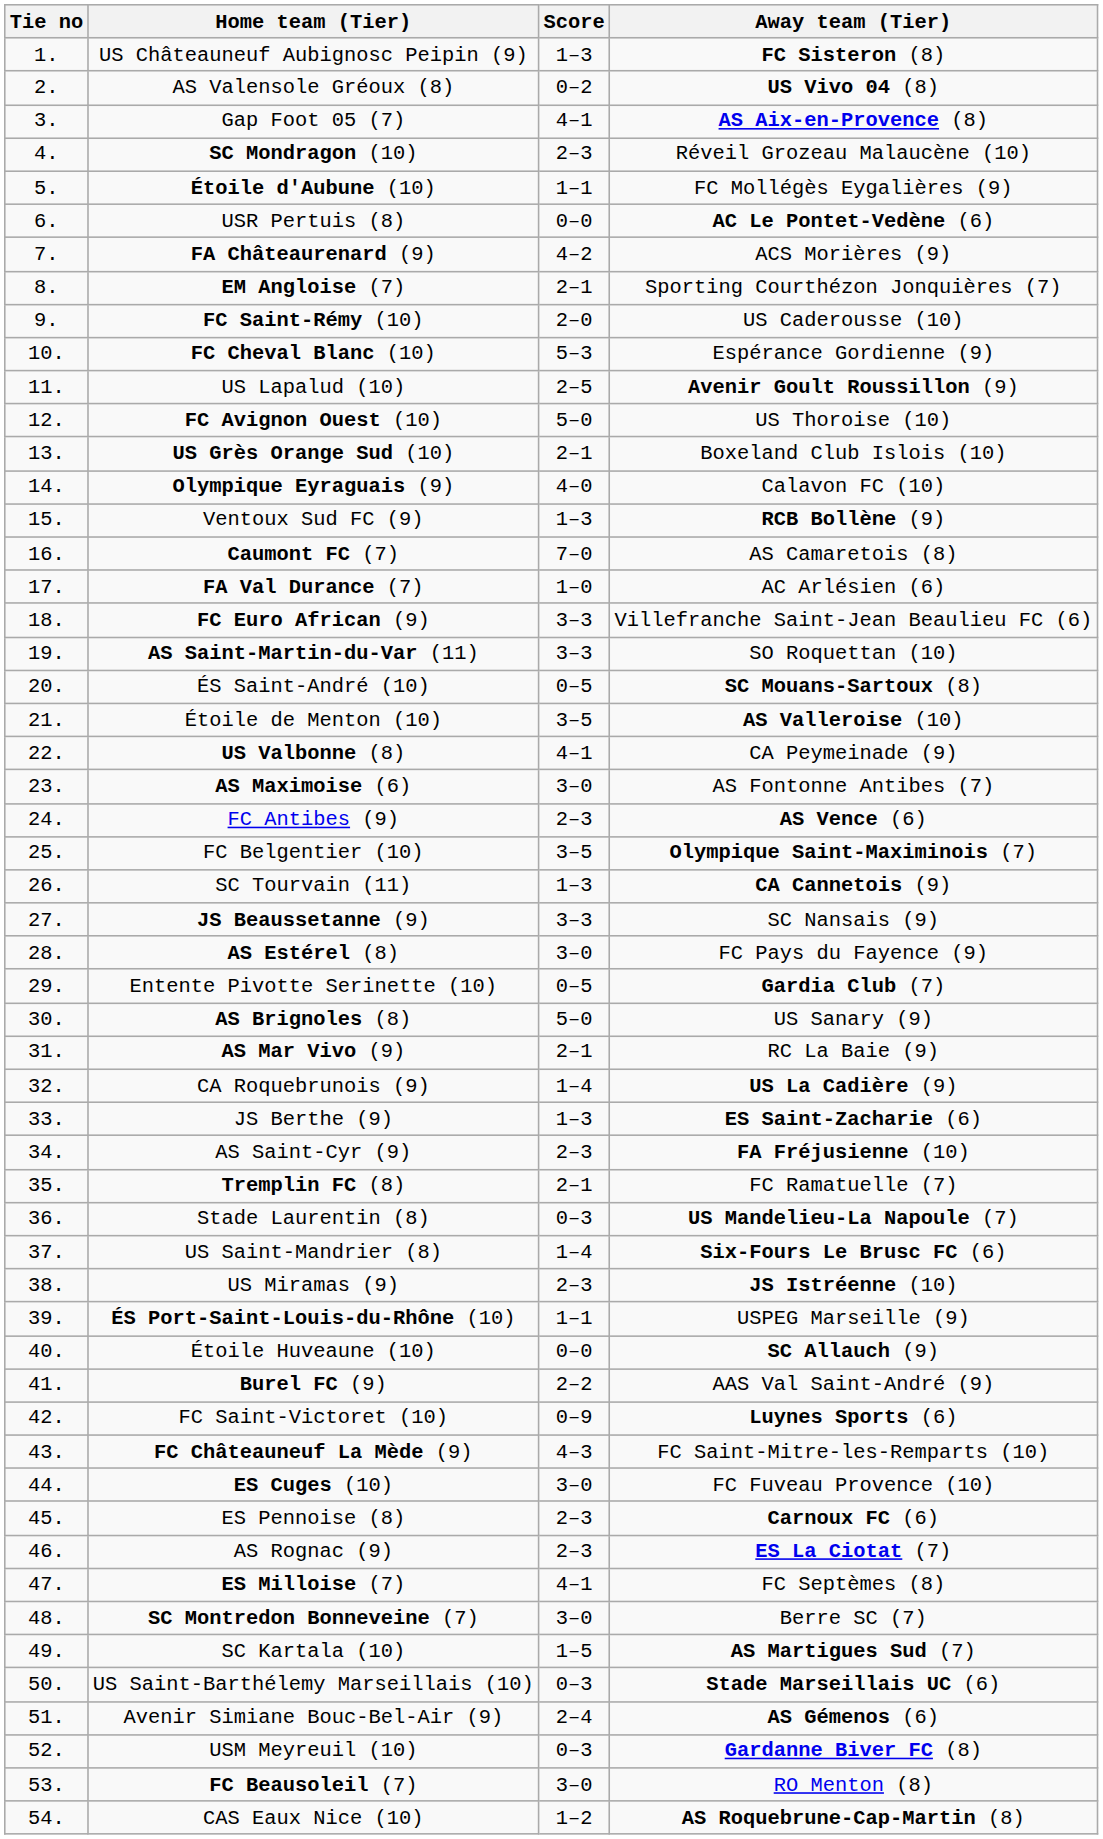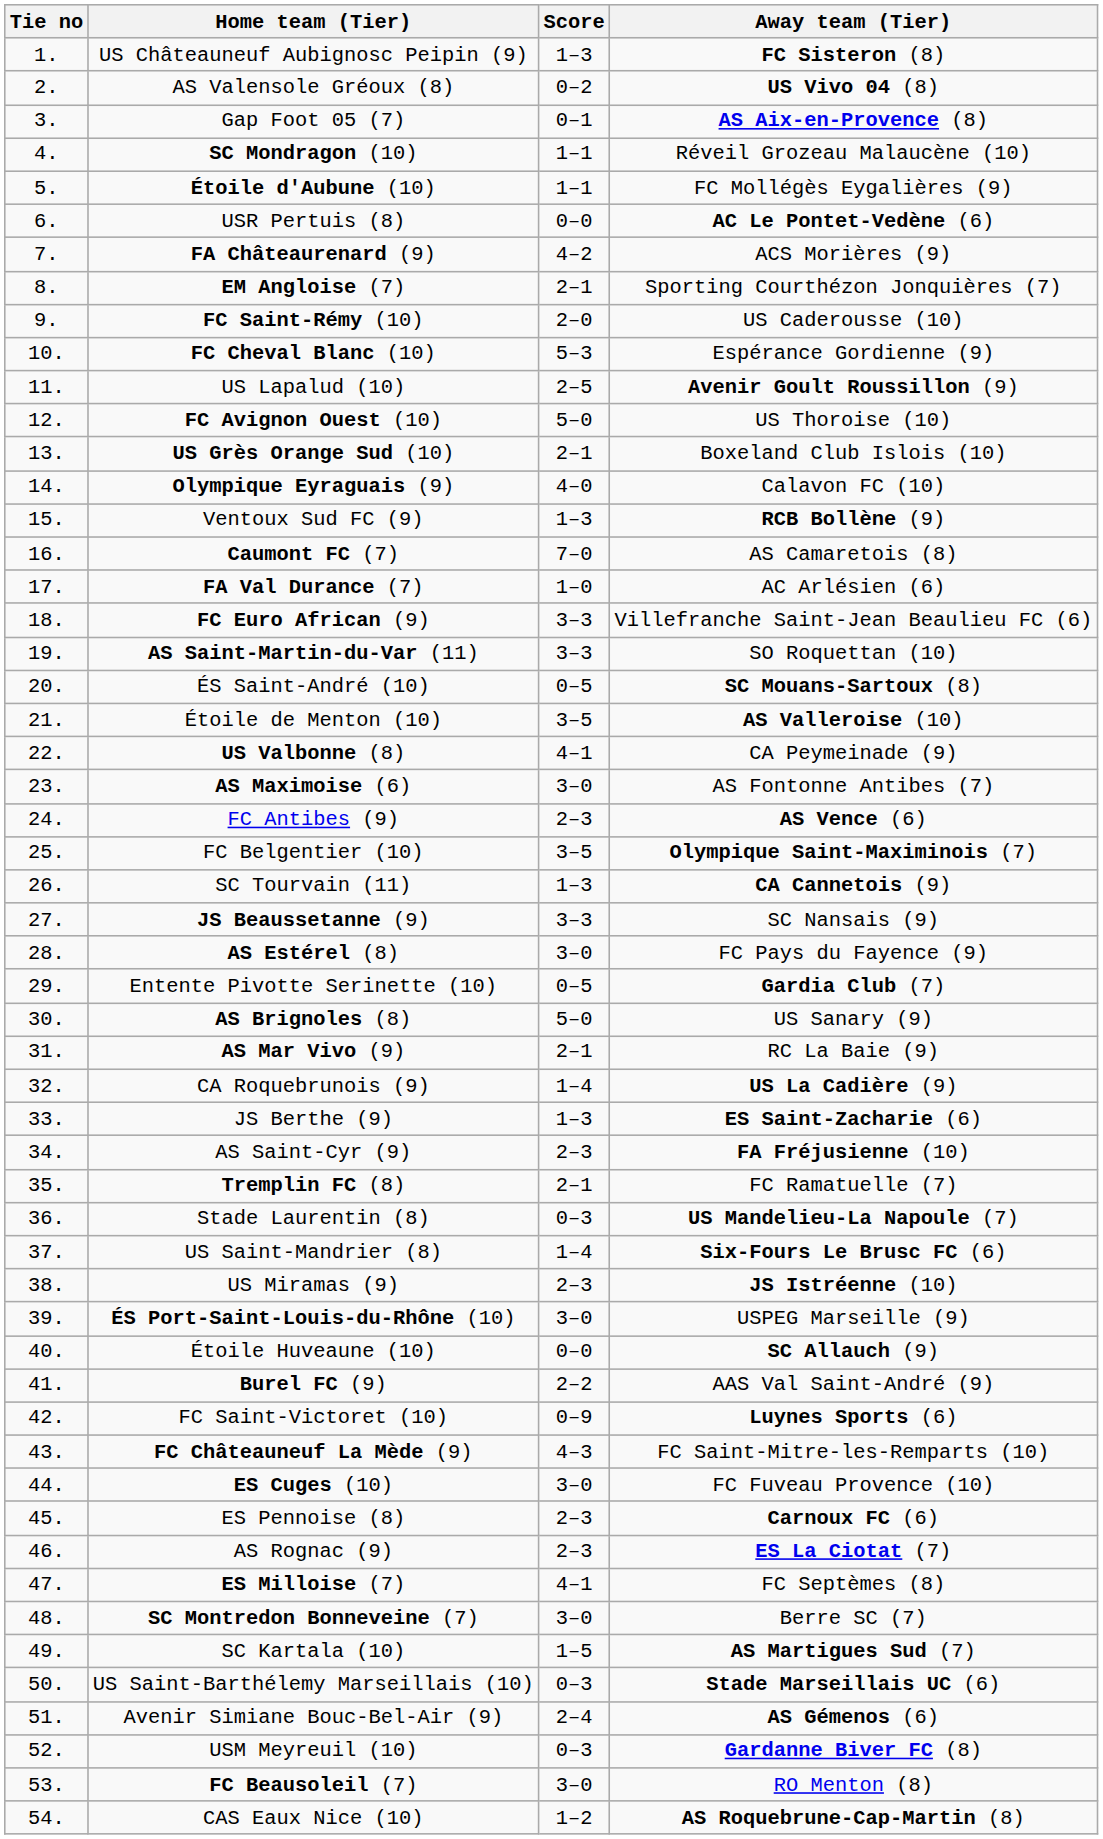 <table class="wikitable" style="text-align: center">
 <tr>
 <th>Tie no</th>
 <th>Home team (Tier)</th>
 <th>Score</th>
 <th>Away team (Tier)</th>
 </tr>
 <tr>
 <td>1.</td>
 <td>US Châteauneuf Aubignosc Peipin (9)</td>
 <td>1–3</td>
 <td><strong>FC Sisteron</strong> (8)</td>
 </tr>
 <tr>
 <td>2.</td>
 <td>AS Valensole Gréoux (8)</td>
 <td>0–2</td>
 <td><strong>US Vivo 04</strong> (8)</td>
 </tr>
 <tr>
 <td>3.</td>
 <td>Gap Foot 05 (7)</td>
-<td>4–1</td>
+<td>0–1</td>
 <td><strong><a href='#'>AS Aix-en-Provence</a></strong> (8)</td>
 </tr>
 <tr>
 <td>4.</td>
 <td><strong>SC Mondragon</strong> (10)</td>
-<td>2–3</td>
+<td>1–1 </td>
 <td>Réveil Grozeau Malaucène (10)</td>
 </tr>
 <tr>
 <td>5.</td>
 <td><strong>Étoile d'Aubune</strong> (10)</td>
 <td>1–1 </td>
 <td>FC Mollégès Eygalières (9)</td>
 </tr>
 <tr>
 <td>6.</td>
 <td>USR Pertuis (8)</td>
 <td>0–0 </td>
 <td><strong>AC Le Pontet-Vedène</strong> (6)</td>
 </tr>
 <tr>
 <td>7.</td>
 <td><strong>FA Châteaurenard</strong> (9)</td>
 <td>4–2</td>
 <td>ACS Morières (9)</td>
 </tr>
 <tr>
 <td>8.</td>
 <td><strong>EM Angloise</strong> (7)</td>
 <td>2–1</td>
 <td>Sporting Courthézon Jonquières (7)</td>
 </tr>
 <tr>
 <td>9.</td>
 <td><strong>FC Saint-Rémy</strong> (10)</td>
 <td>2–0</td>
 <td>US Caderousse (10)</td>
 </tr>
 <tr>
 <td>10.</td>
 <td><strong>FC Cheval Blanc</strong> (10)</td>
 <td>5–3</td>
 <td>Espérance Gordienne (9)</td>
 </tr>
 <tr>
 <td>11.</td>
 <td>US Lapalud (10)</td>
 <td>2–5</td>
 <td><strong>Avenir Goult Roussillon</strong> (9)</td>
 </tr>
 <tr>
 <td>12.</td>
 <td><strong>FC Avignon Ouest</strong> (10)</td>
 <td>5–0</td>
 <td>US Thoroise (10)</td>
 </tr>
 <tr>
 <td>13.</td>
 <td><strong>US Grès Orange Sud</strong> (10)</td>
 <td>2–1</td>
 <td>Boxeland Club Islois (10)</td>
 </tr>
 <tr>
 <td>14.</td>
 <td><strong>Olympique Eyraguais</strong> (9)</td>
 <td>4–0</td>
 <td>Calavon FC (10)</td>
 </tr>
 <tr>
 <td>15.</td>
 <td>Ventoux Sud FC (9)</td>
 <td>1–3</td>
 <td><strong>RCB Bollène</strong> (9)</td>
 </tr>
 <tr>
 <td>16.</td>
 <td><strong>Caumont FC</strong> (7)</td>
 <td>7–0</td>
 <td>AS Camaretois (8)</td>
 </tr>
 <tr>
 <td>17.</td>
 <td><strong>FA Val Durance</strong> (7)</td>
 <td>1–0</td>
 <td>AC Arlésien (6)</td>
 </tr>
 <tr>
 <td>18.</td>
 <td><strong>FC Euro African</strong> (9)</td>
 <td>3–3 </td>
 <td>Villefranche Saint-Jean Beaulieu FC (6)</td>
 </tr>
 <tr>
 <td>19.</td>
 <td><strong>AS Saint-Martin-du-Var</strong> (11)</td>
 <td>3–3 </td>
 <td>SO Roquettan (10)</td>
 </tr>
 <tr>
 <td>20.</td>
 <td>ÉS Saint-André (10)</td>
 <td>0–5</td>
 <td><strong>SC Mouans-Sartoux</strong> (8)</td>
 </tr>
 <tr>
 <td>21.</td>
 <td>Étoile de Menton (10)</td>
 <td>3–5</td>
 <td><strong>AS Valleroise</strong> (10)</td>
 </tr>
 <tr>
 <td>22.</td>
 <td><strong>US Valbonne</strong> (8)</td>
 <td>4–1</td>
 <td>CA Peymeinade (9)</td>
 </tr>
 <tr>
 <td>23.</td>
 <td><strong>AS Maximoise</strong> (6)</td>
 <td>3–0</td>
 <td>AS Fontonne Antibes (7)</td>
 </tr>
 <tr>
 <td>24.</td>
 <td><a href='#'>FC Antibes</a> (9)</td>
 <td>2–3</td>
 <td><strong>AS Vence</strong> (6)</td>
 </tr>
 <tr>
 <td>25.</td>
 <td>FC Belgentier (10)</td>
 <td>3–5</td>
 <td><strong>Olympique Saint-Maximinois</strong> (7)</td>
 </tr>
 <tr>
 <td>26.</td>
 <td>SC Tourvain (11)</td>
 <td>1–3</td>
 <td><strong>CA Cannetois</strong> (9)</td>
 </tr>
 <tr>
 <td>27.</td>
 <td><strong>JS Beaussetanne</strong> (9)</td>
 <td>3–3 </td>
 <td>SC Nansais (9)</td>
 </tr>
 <tr>
 <td>28.</td>
 <td><strong>AS Estérel</strong> (8)</td>
 <td>3–0</td>
 <td>FC Pays du Fayence (9)</td>
 </tr>
 <tr>
 <td>29.</td>
 <td>Entente Pivotte Serinette (10)</td>
 <td>0–5</td>
 <td><strong>Gardia Club</strong> (7)</td>
 </tr>
 <tr>
 <td>30.</td>
 <td><strong>AS Brignoles</strong> (8)</td>
 <td>5–0</td>
 <td>US Sanary (9)</td>
 </tr>
 <tr>
 <td>31.</td>
 <td><strong>AS Mar Vivo</strong> (9)</td>
 <td>2–1</td>
 <td>RC La Baie (9)</td>
 </tr>
 <tr>
 <td>32.</td>
 <td>CA Roquebrunois (9)</td>
 <td>1–4</td>
 <td><strong>US La Cadière</strong> (9)</td>
 </tr>
 <tr>
 <td>33.</td>
 <td>JS Berthe (9)</td>
 <td>1–3</td>
 <td><strong>ES Saint-Zacharie</strong> (6)</td>
 </tr>
 <tr>
 <td>34.</td>
 <td>AS Saint-Cyr (9)</td>
 <td>2–3</td>
 <td><strong>FA Fréjusienne</strong> (10)</td>
 </tr>
 <tr>
 <td>35.</td>
 <td><strong>Tremplin FC</strong> (8)</td>
 <td>2–1</td>
 <td>FC Ramatuelle (7)</td>
 </tr>
 <tr>
 <td>36.</td>
 <td>Stade Laurentin (8)</td>
 <td>0–3</td>
 <td><strong>US Mandelieu-La Napoule</strong> (7)</td>
 </tr>
 <tr>
 <td>37.</td>
 <td>US Saint-Mandrier (8)</td>
 <td>1–4</td>
 <td><strong>Six-Fours Le Brusc FC</strong> (6)</td>
 </tr>
 <tr>
 <td>38.</td>
 <td>US Miramas (9)</td>
 <td>2–3</td>
 <td><strong>JS Istréenne</strong> (10)</td>
 </tr>
 <tr>
 <td>39.</td>
 <td><strong>ÉS Port-Saint-Louis-du-Rhône</strong> (10)</td>
-<td>1–1 </td>
+<td>3–0</td>
 <td>USPEG Marseille (9)</td>
 </tr>
 <tr>
 <td>40.</td>
 <td>Étoile Huveaune (10)</td>
 <td>0–0 </td>
 <td><strong>SC Allauch</strong> (9)</td>
 </tr>
 <tr>
 <td>41.</td>
 <td><strong>Burel FC</strong> (9)</td>
 <td>2–2 </td>
 <td>AAS Val Saint-André (9)</td>
 </tr>
 <tr>
 <td>42.</td>
 <td>FC Saint-Victoret (10)</td>
 <td>0–9</td>
 <td><strong>Luynes Sports</strong> (6)</td>
 </tr>
 <tr>
 <td>43.</td>
 <td><strong>FC Châteauneuf La Mède</strong> (9)</td>
 <td>4–3</td>
 <td>FC Saint-Mitre-les-Remparts (10)</td>
 </tr>
 <tr>
 <td>44.</td>
 <td><strong>ES Cuges</strong> (10)</td>
 <td>3–0</td>
 <td>FC Fuveau Provence (10)</td>
 </tr>
 <tr>
 <td>45.</td>
 <td>ES Pennoise (8)</td>
 <td>2–3</td>
 <td><strong>Carnoux FC</strong> (6)</td>
 </tr>
 <tr>
 <td>46.</td>
 <td>AS Rognac (9)</td>
 <td>2–3</td>
 <td><strong><a href='#'>ES La Ciotat</a></strong> (7)</td>
 </tr>
 <tr>
 <td>47.</td>
 <td><strong>ES Milloise</strong> (7)</td>
 <td>4–1</td>
 <td>FC Septèmes (8)</td>
 </tr>
 <tr>
 <td>48.</td>
 <td><strong>SC Montredon Bonneveine</strong> (7)</td>
 <td>3–0</td>
 <td>Berre SC (7)</td>
 </tr>
 <tr>
 <td>49.</td>
 <td>SC Kartala (10)</td>
 <td>1–5</td>
 <td><strong>AS Martigues Sud</strong> (7)</td>
 </tr>
 <tr>
 <td>50.</td>
 <td>US Saint-Barthélemy Marseillais (10)</td>
 <td>0–3</td>
 <td><strong>Stade Marseillais UC</strong> (6)</td>
 </tr>
 <tr>
 <td>51.</td>
 <td>Avenir Simiane Bouc-Bel-Air (9)</td>
 <td>2–4</td>
 <td><strong>AS Gémenos</strong> (6)</td>
 </tr>
 <tr>
 <td>52.</td>
 <td>USM Meyreuil (10)</td>
 <td>0–3</td>
 <td><strong><a href='#'>Gardanne Biver FC</a></strong> (8)</td>
 </tr>
 <tr>
 <td>53.</td>
 <td><strong>FC Beausoleil</strong> (7)</td>
 <td>3–0</td>
 <td><a href='#'>RO Menton</a> (8)</td>
 </tr>
 <tr>
 <td>54.</td>
 <td>CAS Eaux Nice (10)</td>
 <td>1–2</td>
 <td><strong>AS Roquebrune-Cap-Martin</strong> (8)</td>
 </tr>
 </table>
